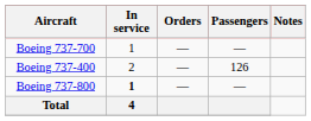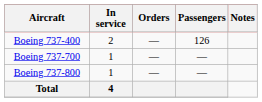 <table class="wikitable" style="text-align:center;margin:1em auto;">
 <tr style="background:red;">
 <th style="width:125px;" rowspan="1">Aircraft</th>
 <th style="width:60px;" rowspan="1">In service</th>
 <th style="width:60px;" rowspan="1">Orders</th>
 <th>Passengers</th>
 <th rowspan="1">Notes</th>
 </tr>
 <tr>
+<td><a href='#'>Boeing 737-400</a></td>
+<td>2</td>
+<td>—</td>
+<td>126</td>
+<td></td>
+</tr>
+<tr>
 <td><a href='#'>Boeing 737-700</a></td>
 <td>1</td>
 <td>—</td>
 <td>—</td>
 <td></td>
 </tr>
 <tr>
-<td><a href='#'>Boeing 737-400</a></td>
-<td>2</td>
-<td>—</td>
-<td>126</td>
-<td></td>
-</tr>
-<tr>
 <td><a href='#'>Boeing 737-800</a></td>
-<td><strong>1</strong></td>
+<td>1</td>
 <td>—</td>
 <td>—</td>
 <td></td>
 </tr>
 <tr>
 <th>Total</th>
 <th>4</th>
 <th></th>
 <th></th>
 </tr>
 <tr>
 </tr>
 </table>
